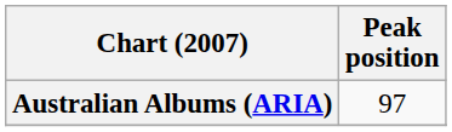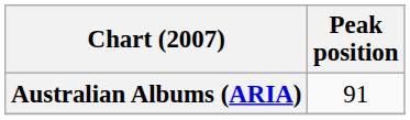 <table class="wikitable sortable plainrowheaders">
 <tr>
 <th>Chart (2007)</th>
 <th>Peak<br>position</th>
 </tr>
 <tr>
 <th scope="row">Australian Albums (<a href='#'>ARIA</a>)</th>
-<td align="center">97</td>
+<td align="center">91</td>
 </tr>
 <tr>
 </tr>
 <tr>
 </tr>
 <tr>
 </tr>
 <tr>
 </tr>
 <tr>
 </tr>
 <tr>
 </tr>
 <tr>
 </tr>
 <tr>
 </tr>
 <tr>
 </tr>
 <tr>
 </tr>
 </table>
